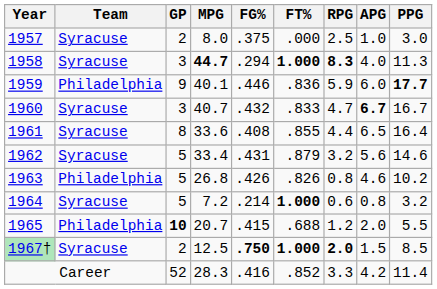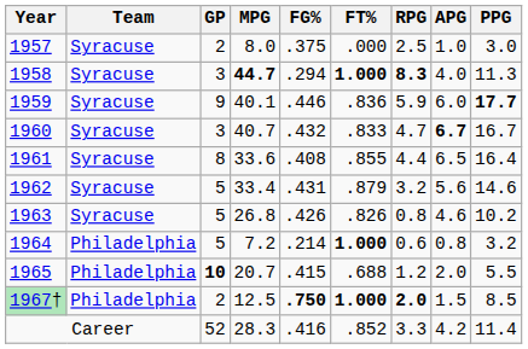 <table class="wikitable sortable" style="font-size:95%; text-align:right;">
 <tr>
 <th>Year</th>
 <th>Team</th>
 <th>GP</th>
 <th>MPG</th>
 <th>FG%</th>
 <th>FT%</th>
 <th>RPG</th>
 <th>APG</th>
 <th>PPG</th>
 </tr>
 <tr>
 <td style="text-align:left;"><a href='#'>1957</a></td>
 <td style="text-align:left;"><a href='#'>Syracuse</a></td>
 <td>2</td>
 <td>8.0</td>
 <td>.375</td>
 <td>.000</td>
 <td>2.5</td>
 <td>1.0</td>
 <td>3.0</td>
 </tr>
 <tr>
 <td style="text-align:left;"><a href='#'>1958</a></td>
 <td style="text-align:left;"><a href='#'>Syracuse</a></td>
 <td>3</td>
 <td><strong>44.7</strong></td>
 <td>.294</td>
 <td><strong>1.000</strong></td>
 <td><strong>8.3</strong></td>
 <td>4.0</td>
 <td>11.3</td>
 </tr>
 <tr>
 <td style="text-align:left;"><a href='#'>1959</a></td>
-<td style="text-align:left;"><a href='#'>Philadelphia</a></td>
+<td style="text-align:left;"><a href='#'>Syracuse</a></td>
 <td>9</td>
 <td>40.1</td>
 <td>.446</td>
 <td>.836</td>
 <td>5.9</td>
 <td>6.0</td>
 <td><strong>17.7</strong></td>
 </tr>
 <tr>
 <td style="text-align:left;"><a href='#'>1960</a></td>
 <td style="text-align:left;"><a href='#'>Syracuse</a></td>
 <td>3</td>
 <td>40.7</td>
 <td>.432</td>
 <td>.833</td>
 <td>4.7</td>
 <td><strong>6.7</strong></td>
 <td>16.7</td>
 </tr>
 <tr>
 <td style="text-align:left;"><a href='#'>1961</a></td>
 <td style="text-align:left;"><a href='#'>Syracuse</a></td>
 <td>8</td>
 <td>33.6</td>
 <td>.408</td>
 <td>.855</td>
 <td>4.4</td>
 <td>6.5</td>
 <td>16.4</td>
 </tr>
 <tr>
 <td style="text-align:left;"><a href='#'>1962</a></td>
 <td style="text-align:left;"><a href='#'>Syracuse</a></td>
 <td>5</td>
 <td>33.4</td>
 <td>.431</td>
 <td>.879</td>
 <td>3.2</td>
 <td>5.6</td>
 <td>14.6</td>
 </tr>
 <tr>
 <td style="text-align:left;"><a href='#'>1963</a></td>
-<td style="text-align:left;"><a href='#'>Philadelphia</a></td>
+<td style="text-align:left;"><a href='#'>Syracuse</a></td>
 <td>5</td>
 <td>26.8</td>
 <td>.426</td>
 <td>.826</td>
 <td>0.8</td>
 <td>4.6</td>
 <td>10.2</td>
 </tr>
 <tr>
 <td style="text-align:left;"><a href='#'>1964</a></td>
-<td style="text-align:left;"><a href='#'>Syracuse</a></td>
+<td style="text-align:left;"><a href='#'>Philadelphia</a></td>
 <td>5</td>
 <td>7.2</td>
 <td>.214</td>
 <td><strong>1.000</strong></td>
 <td>0.6</td>
 <td>0.8</td>
 <td>3.2</td>
 </tr>
 <tr>
 <td style="text-align:left;"><a href='#'>1965</a></td>
 <td style="text-align:left;"><a href='#'>Philadelphia</a></td>
 <td><strong>10</strong></td>
 <td>20.7</td>
 <td>.415</td>
 <td>.688</td>
 <td>1.2</td>
 <td>2.0</td>
 <td>5.5</td>
 </tr>
 <tr>
 <td style="text-align:left;background:#afe6ba;"><a href='#'>1967</a>†</td>
-<td style="text-align:left;"><a href='#'>Syracuse</a></td>
+<td style="text-align:left;"><a href='#'>Philadelphia</a></td>
 <td>2</td>
 <td>12.5</td>
 <td><strong>.750</strong></td>
 <td><strong>1.000</strong></td>
 <td><strong>2.0</strong></td>
 <td>1.5</td>
 <td>8.5</td>
 </tr>
 <tr class="sortbottom">
 <td colspan="2" style="text-align:center;">Career</td>
 <td>52</td>
 <td>28.3</td>
 <td>.416</td>
 <td>.852</td>
 <td>3.3</td>
 <td>4.2</td>
 <td>11.4</td>
 </tr>
 </table>
